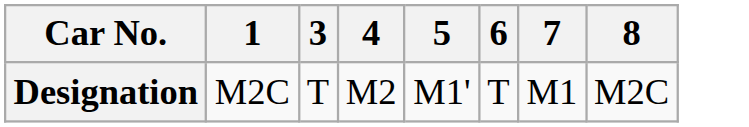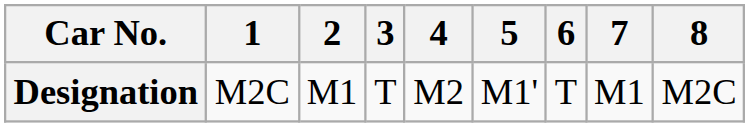 <table class="wikitable">
 <tr>
 <th>Car No.</th>
 <th>1</th>
+<th>2</th>
 <th>3</th>
 <th>4</th>
 <th>5</th>
 <th>6</th>
 <th>7</th>
 <th>8</th>
 </tr>
 <tr>
 <th>Designation</th>
 <td>M2C</td>
+<td>M1</td>
 <td>T</td>
 <td>M2</td>
 <td>M1'</td>
 <td>T</td>
 <td>M1</td>
 <td>M2C</td>
 </tr>
 </table>
